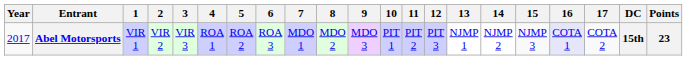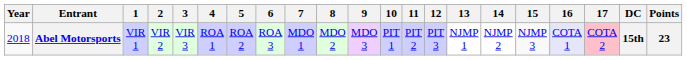 <table class="wikitable" style="text-align:center; font-size:85%">
 <tr>
 <th>Year</th>
 <th>Entrant</th>
 <th>1</th>
 <th>2</th>
 <th>3</th>
 <th>4</th>
 <th>5</th>
 <th>6</th>
 <th>7</th>
 <th>8</th>
 <th>9</th>
 <th>10</th>
 <th>11</th>
 <th>12</th>
 <th>13</th>
 <th>14</th>
 <th>15</th>
 <th>16</th>
 <th>17</th>
 <th>DC</th>
 <th>Points</th>
 </tr>
 <tr>
-<td><a href='#'>2017</a></td>
+<td><a href='#'>2018</a></td>
 <th nowrap><a href='#'>Abel Motorsports</a></th>
 <td style="background:#CFCFFF;"><a href='#'>VIR<br>1</a><br></td>
 <td style="background:#DFFFDF;"><a href='#'>VIR<br>2</a><br></td>
 <td style="background:#DFFFDF;"><a href='#'>VIR<br>3</a><br></td>
 <td style="background:#CFCFFF"><a href='#'>ROA<br>1</a><br></td>
 <td style="background:#CFCFFF"><a href='#'>ROA<br>2</a><br></td>
 <td style="background:#DFFFDF"><a href='#'>ROA<br>3</a><br></td>
 <td style="background:#CFCFFF"><a href='#'>MDO<br>1</a><br></td>
 <td style="background:#DFFFDF"><a href='#'>MDO<br>2</a><br></td>
 <td style="background:#EFCFFF"><a href='#'>MDO<br>3</a><br></td>
 <td style="background:#CFCFFF"><a href='#'>PIT<br>1</a><br></td>
 <td style="background:#CFCFFF"><a href='#'>PIT<br>2</a><br></td>
 <td style="background:#CFCFFF"><a href='#'>PIT<br>3</a><br></td>
 <td style="background:#FFFFFF"><a href='#'>NJMP<br>1</a><br></td>
 <td style="background:#FFFFFF"><a href='#'>NJMP<br>2</a><br></td>
 <td style="background:#FFFFF"><a href='#'>NJMP<br>3</a><br></td>
 <td style="background: lavender;"><a href='#'>COTA<br>1</a></td>
-<td><a href='#'>COTA<br>2</a></td>
+<td style="background: pink;"><a href='#'>COTA<br>2</a></td>
 <th>15th</th>
 <th>23</th>
 </tr>
 </table>
